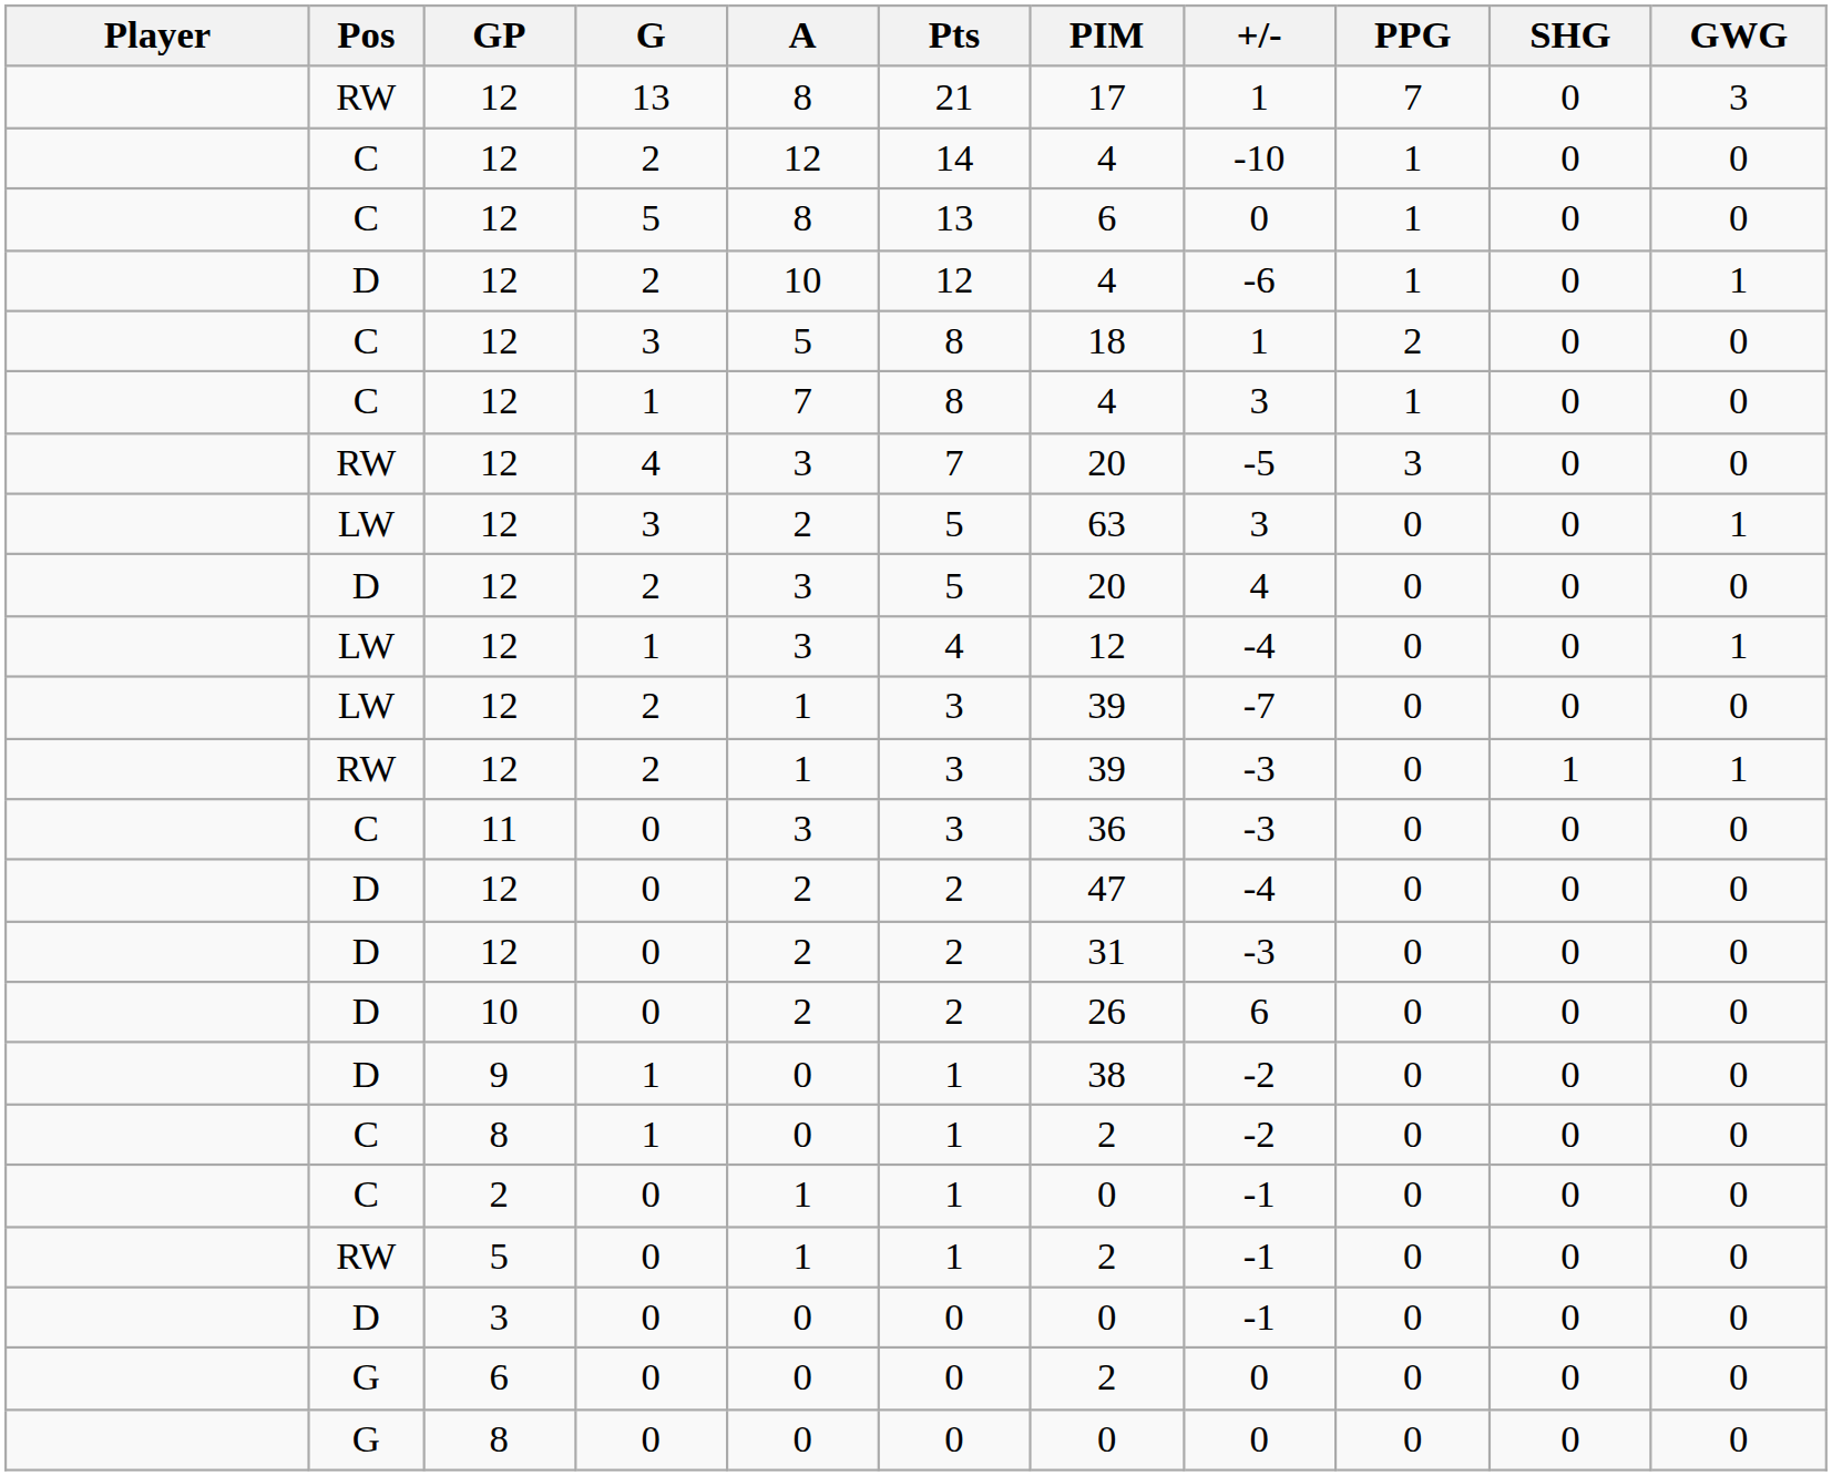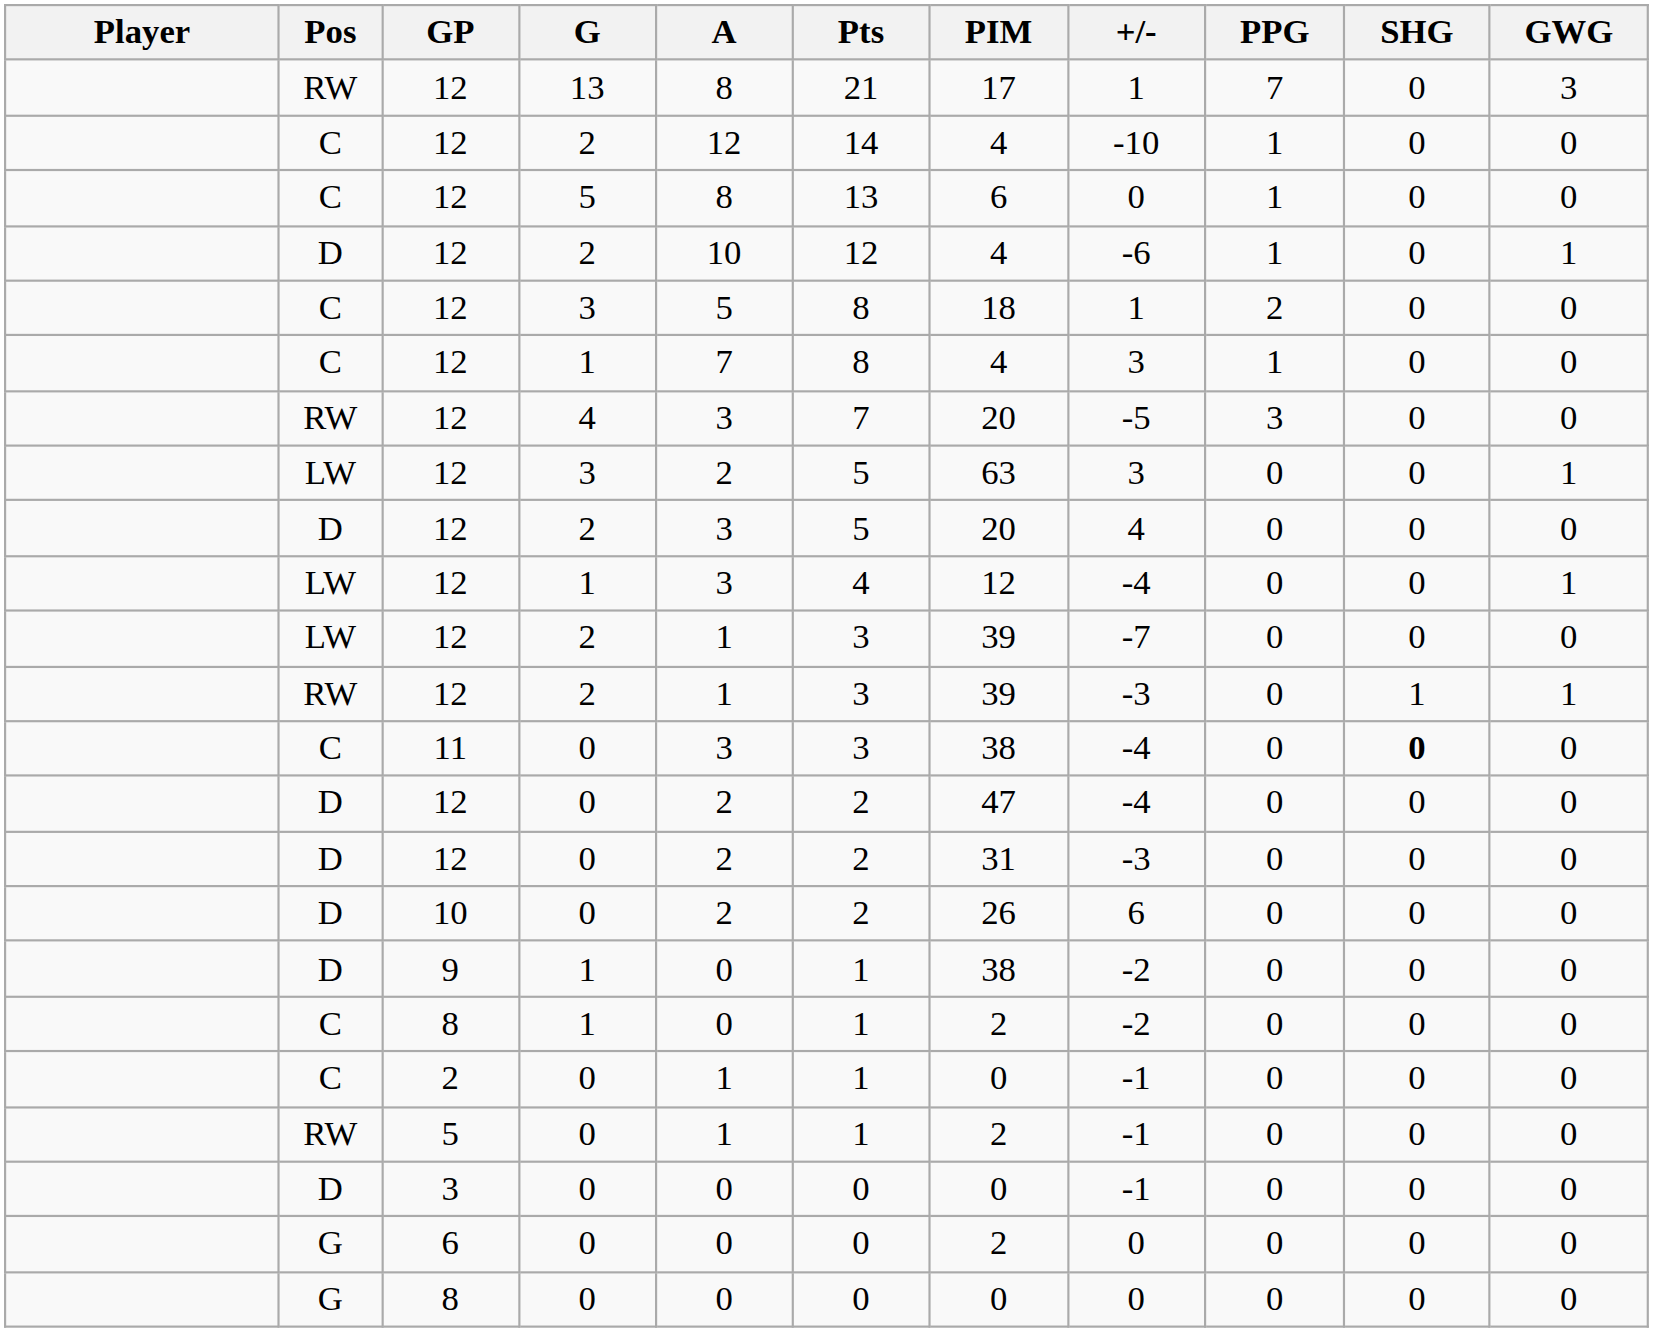 <table class="wikitable sortable" width="60%">
 <tr ALIGN="center">
 <th bgcolor="#DDDDFF" width="10%">Player</th>
 <th bgcolor="#DDDDFF" width="3%" title="Position">Pos</th>
 <th bgcolor="#DDDDFF" width="5%" title="Games played">GP</th>
 <th bgcolor="#DDDDFF" width="5%" title="Goals">G</th>
 <th bgcolor="#DDDDFF" width="5%" title="Assists">A</th>
 <th bgcolor="#DDDDFF" width="5%" title="Points">Pts</th>
 <th bgcolor="#DDDDFF" width="5%" title="Penalties in Minutes">PIM</th>
 <th bgcolor="#DDDDFF" width="5%" title="Plus/minus">+/-</th>
 <th bgcolor="#DDDDFF" width="5%" title="Power play goals">PPG</th>
 <th bgcolor="#DDDDFF" width="5%" title="Short-handed goals">SHG</th>
 <th bgcolor="#DDDDFF" width="5%" title="Game-winning goals">GWG</th>
 </tr>
 <tr align="center">
 <td align="right"></td>
 <td>RW</td>
 <td>12</td>
 <td>13</td>
 <td>8</td>
 <td>21</td>
 <td>17</td>
 <td>1</td>
 <td>7</td>
 <td>0</td>
 <td>3</td>
 </tr>
 <tr align="center">
 <td align="right"></td>
 <td>C</td>
 <td>12</td>
 <td>2</td>
 <td>12</td>
 <td>14</td>
 <td>4</td>
 <td>-10</td>
 <td>1</td>
 <td>0</td>
 <td>0</td>
 </tr>
 <tr align="center">
 <td align="right"></td>
 <td>C</td>
 <td>12</td>
 <td>5</td>
 <td>8</td>
 <td>13</td>
 <td>6</td>
 <td>0</td>
 <td>1</td>
 <td>0</td>
 <td>0</td>
 </tr>
 <tr align="center">
 <td align="right"></td>
 <td>D</td>
 <td>12</td>
 <td>2</td>
 <td>10</td>
 <td>12</td>
 <td>4</td>
 <td>-6</td>
 <td>1</td>
 <td>0</td>
 <td>1</td>
 </tr>
 <tr align="center">
 <td align="right"></td>
 <td>C</td>
 <td>12</td>
 <td>3</td>
 <td>5</td>
 <td>8</td>
 <td>18</td>
 <td>1</td>
 <td>2</td>
 <td>0</td>
 <td>0</td>
 </tr>
 <tr align="center">
 <td align="right"></td>
 <td>C</td>
 <td>12</td>
 <td>1</td>
 <td>7</td>
 <td>8</td>
 <td>4</td>
 <td>3</td>
 <td>1</td>
 <td>0</td>
 <td>0</td>
 </tr>
 <tr align="center">
 <td align="right"></td>
 <td>RW</td>
 <td>12</td>
 <td>4</td>
 <td>3</td>
 <td>7</td>
 <td>20</td>
 <td>-5</td>
 <td>3</td>
 <td>0</td>
 <td>0</td>
 </tr>
 <tr align="center">
 <td align="right"></td>
 <td>LW</td>
 <td>12</td>
 <td>3</td>
 <td>2</td>
 <td>5</td>
 <td>63</td>
 <td>3</td>
 <td>0</td>
 <td>0</td>
 <td>1</td>
 </tr>
 <tr align="center">
 <td align="right"></td>
 <td>D</td>
 <td>12</td>
 <td>2</td>
 <td>3</td>
 <td>5</td>
 <td>20</td>
 <td>4</td>
 <td>0</td>
 <td>0</td>
 <td>0</td>
 </tr>
 <tr align="center">
 <td align="right"></td>
 <td>LW</td>
 <td>12</td>
 <td>1</td>
 <td>3</td>
 <td>4</td>
 <td>12</td>
 <td>-4</td>
 <td>0</td>
 <td>0</td>
 <td>1</td>
 </tr>
 <tr align="center">
 <td align="right"></td>
 <td>LW</td>
 <td>12</td>
 <td>2</td>
 <td>1</td>
 <td>3</td>
 <td>39</td>
 <td>-7</td>
 <td>0</td>
 <td>0</td>
 <td>0</td>
 </tr>
 <tr align="center">
 <td align="right"></td>
 <td>RW</td>
 <td>12</td>
 <td>2</td>
 <td>1</td>
 <td>3</td>
 <td>39</td>
 <td>-3</td>
 <td>0</td>
 <td>1</td>
 <td>1</td>
 </tr>
 <tr align="center">
 <td align="right"></td>
 <td>C</td>
 <td>11</td>
 <td>0</td>
 <td>3</td>
 <td>3</td>
-<td>36</td>
-<td>-3</td>
+<td>38</td>
+<td>-4</td>
 <td>0</td>
-<td>0</td>
+<td><strong>0</strong></td>
 <td>0</td>
 </tr>
 <tr align="center">
 <td align="right"></td>
 <td>D</td>
 <td>12</td>
 <td>0</td>
 <td>2</td>
 <td>2</td>
 <td>47</td>
 <td>-4</td>
 <td>0</td>
 <td>0</td>
 <td>0</td>
 </tr>
 <tr align="center">
 <td align="right"></td>
 <td>D</td>
 <td>12</td>
 <td>0</td>
 <td>2</td>
 <td>2</td>
 <td>31</td>
 <td>-3</td>
 <td>0</td>
 <td>0</td>
 <td>0</td>
 </tr>
 <tr align="center">
 <td align="right"></td>
 <td>D</td>
 <td>10</td>
 <td>0</td>
 <td>2</td>
 <td>2</td>
 <td>26</td>
 <td>6</td>
 <td>0</td>
 <td>0</td>
 <td>0</td>
 </tr>
 <tr align="center">
 <td align="right"></td>
 <td>D</td>
 <td>9</td>
 <td>1</td>
 <td>0</td>
 <td>1</td>
 <td>38</td>
 <td>-2</td>
 <td>0</td>
 <td>0</td>
 <td>0</td>
 </tr>
 <tr align="center">
 <td align="right"></td>
 <td>C</td>
 <td>8</td>
 <td>1</td>
 <td>0</td>
 <td>1</td>
 <td>2</td>
 <td>-2</td>
 <td>0</td>
 <td>0</td>
 <td>0</td>
 </tr>
 <tr align="center">
 <td align="right"></td>
 <td>C</td>
 <td>2</td>
 <td>0</td>
 <td>1</td>
 <td>1</td>
 <td>0</td>
 <td>-1</td>
 <td>0</td>
 <td>0</td>
 <td>0</td>
 </tr>
 <tr align="center">
 <td align="right"></td>
 <td>RW</td>
 <td>5</td>
 <td>0</td>
 <td>1</td>
 <td>1</td>
 <td>2</td>
 <td>-1</td>
 <td>0</td>
 <td>0</td>
 <td>0</td>
 </tr>
 <tr align="center">
 <td align="right"></td>
 <td>D</td>
 <td>3</td>
 <td>0</td>
 <td>0</td>
 <td>0</td>
 <td>0</td>
 <td>-1</td>
 <td>0</td>
 <td>0</td>
 <td>0</td>
 </tr>
 <tr align="center">
 <td align="right"></td>
 <td>G</td>
 <td>6</td>
 <td>0</td>
 <td>0</td>
 <td>0</td>
 <td>2</td>
 <td>0</td>
 <td>0</td>
 <td>0</td>
 <td>0</td>
 </tr>
 <tr align="center">
 <td align="right"></td>
 <td>G</td>
 <td>8</td>
 <td>0</td>
 <td>0</td>
 <td>0</td>
 <td>0</td>
 <td>0</td>
 <td>0</td>
 <td>0</td>
 <td>0</td>
 </tr>
 </table>
